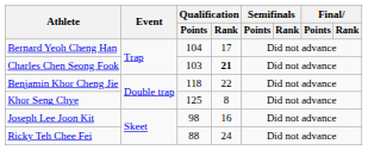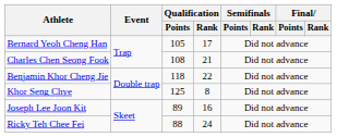 <table class="wikitable" style="font-size:90%;">
 <tr>
 <th rowspan=2>Athlete</th>
 <th rowspan=2>Event</th>
 <th colspan=2>Qualification</th>
 <th colspan=2>Semifinals</th>
 <th colspan=2>Final/</th>
 </tr>
 <tr style="font-size:95%">
 <th>Points</th>
 <th>Rank</th>
 <th>Points</th>
 <th>Rank</th>
 <th>Points</th>
 <th>Rank</th>
 </tr>
 <tr align=center>
 <td align=left><a href='#'>Bernard Yeoh Cheng Han</a></td>
 <td align=left rowspan=2><a href='#'>Trap</a></td>
-<td>104</td>
+<td>105</td>
 <td>17</td>
 <td colspan=4>Did not advance</td>
 </tr>
 <tr align=center>
 <td align=left><a href='#'>Charles Chen Seong Fook</a></td>
-<td>103</td>
-<td><strong>21</strong></td>
+<td>108</td>
+<td>21</td>
 <td colspan=4>Did not advance</td>
 </tr>
 <tr align=center>
 <td align=left><a href='#'>Benjamin Khor Cheng Jie</a></td>
 <td align=left rowspan=2><a href='#'>Double trap</a></td>
 <td>118</td>
 <td>22</td>
 <td colspan=4>Did not advance</td>
 </tr>
 <tr align=center>
 <td align=left><a href='#'>Khor Seng Chye</a></td>
 <td>125</td>
 <td>8</td>
 <td colspan=4>Did not advance</td>
 </tr>
 <tr align=center>
 <td align=left><a href='#'>Joseph Lee Joon Kit</a></td>
 <td align=left rowspan=2><a href='#'>Skeet</a></td>
-<td>98</td>
+<td>89</td>
 <td>16</td>
 <td colspan=4>Did not advance</td>
 </tr>
 <tr align=center>
 <td align=left><a href='#'>Ricky Teh Chee Fei</a></td>
 <td>88</td>
 <td>24</td>
 <td colspan=4>Did not advance</td>
 </tr>
 </table>
